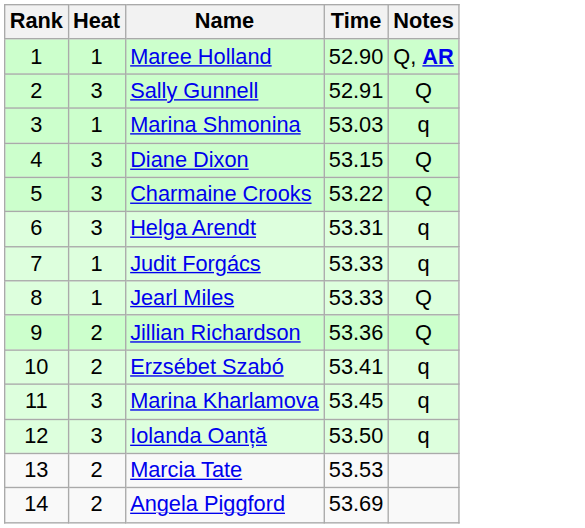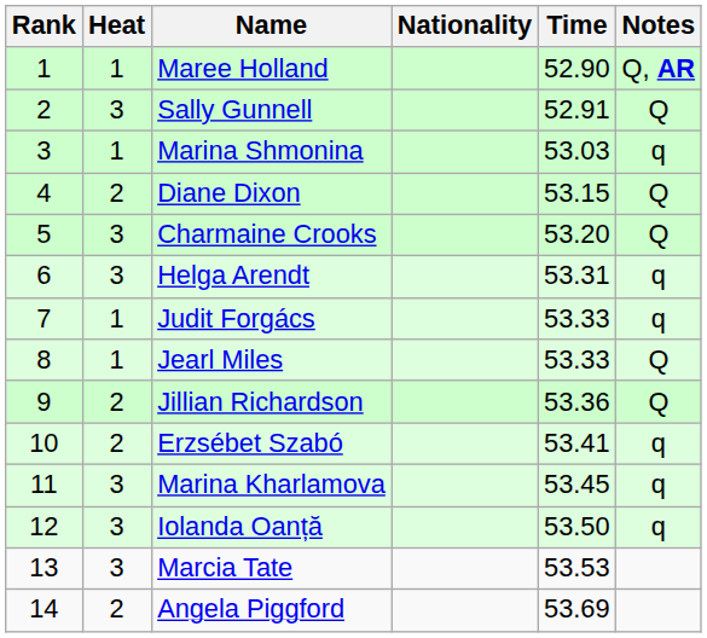 <table class="wikitable sortable" style="text-align:center">
 <tr>
 <th>Rank</th>
 <th>Heat</th>
 <th>Name</th>
+<th>Nationality</th>
 <th>Time</th>
 <th>Notes</th>
 </tr>
 <tr bgcolor=ccffcc>
 <td>1</td>
 <td>1</td>
 <td align="left"><a href='#'>Maree Holland</a></td>
+<td align=left></td>
 <td>52.90</td>
 <td>Q, <strong><a href='#'>AR</a></strong></td>
 </tr>
 <tr bgcolor=ccffcc>
 <td>2</td>
 <td>3</td>
 <td align="left"><a href='#'>Sally Gunnell</a></td>
+<td align=left></td>
 <td>52.91</td>
 <td>Q</td>
 </tr>
 <tr bgcolor=ccffcc>
 <td>3</td>
 <td>1</td>
 <td align="left"><a href='#'>Marina Shmonina</a></td>
+<td align=left></td>
 <td>53.03</td>
 <td>q</td>
 </tr>
 <tr bgcolor=ccffcc>
 <td>4</td>
-<td>3</td>
+<td>2</td>
 <td align="left"><a href='#'>Diane Dixon</a></td>
+<td align=left></td>
 <td>53.15</td>
 <td>Q</td>
 </tr>
 <tr bgcolor=ccffcc>
 <td>5</td>
 <td>3</td>
 <td align="left"><a href='#'>Charmaine Crooks</a></td>
-<td>53.22</td>
+<td align=left></td>
+<td>53.20</td>
 <td>Q</td>
 </tr>
 <tr bgcolor=ddffdd>
 <td>6</td>
 <td>3</td>
 <td align="left"><a href='#'>Helga Arendt</a></td>
+<td align=left></td>
 <td>53.31</td>
 <td>q</td>
 </tr>
 <tr bgcolor=ddffdd>
 <td>7</td>
 <td>1</td>
 <td align="left"><a href='#'>Judit Forgács</a></td>
+<td align=left></td>
 <td>53.33</td>
 <td>q</td>
 </tr>
 <tr bgcolor=ddffdd>
 <td>8</td>
 <td>1</td>
 <td align="left"><a href='#'>Jearl Miles</a></td>
+<td align=left></td>
 <td>53.33</td>
 <td>Q</td>
 </tr>
 <tr bgcolor=ccffcc>
 <td>9</td>
 <td>2</td>
 <td align="left"><a href='#'>Jillian Richardson</a></td>
+<td align=left></td>
 <td>53.36</td>
 <td>Q</td>
 </tr>
 <tr bgcolor=ddffdd>
 <td>10</td>
 <td>2</td>
 <td align="left"><a href='#'>Erzsébet Szabó</a></td>
+<td align=left></td>
 <td>53.41</td>
 <td>q</td>
 </tr>
 <tr bgcolor=ddffdd>
 <td>11</td>
 <td>3</td>
 <td align="left"><a href='#'>Marina Kharlamova</a></td>
+<td align=left></td>
 <td>53.45</td>
 <td>q</td>
 </tr>
 <tr bgcolor=ddffdd>
 <td>12</td>
 <td>3</td>
 <td align="left"><a href='#'>Iolanda Oanță</a></td>
+<td align=left></td>
 <td>53.50</td>
 <td>q</td>
 </tr>
 <tr>
 <td>13</td>
-<td>2</td>
+<td>3</td>
 <td align="left"><a href='#'>Marcia Tate</a></td>
+<td align=left></td>
 <td>53.53</td>
 <td></td>
 </tr>
 <tr>
 <td>14</td>
 <td>2</td>
 <td align="left"><a href='#'>Angela Piggford</a></td>
+<td align=left></td>
 <td>53.69</td>
 <td></td>
 </tr>
 </table>
